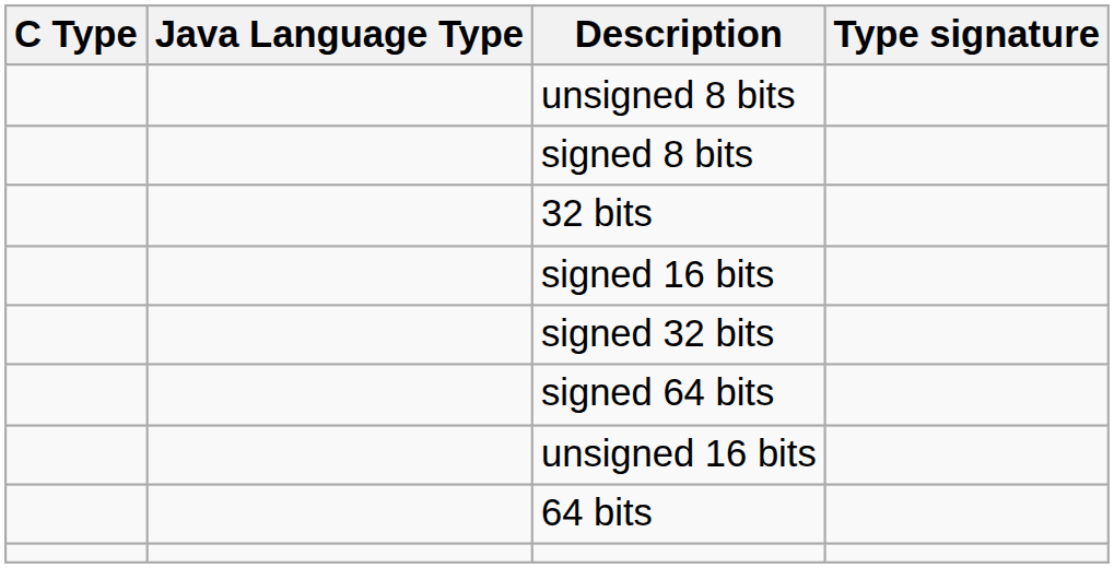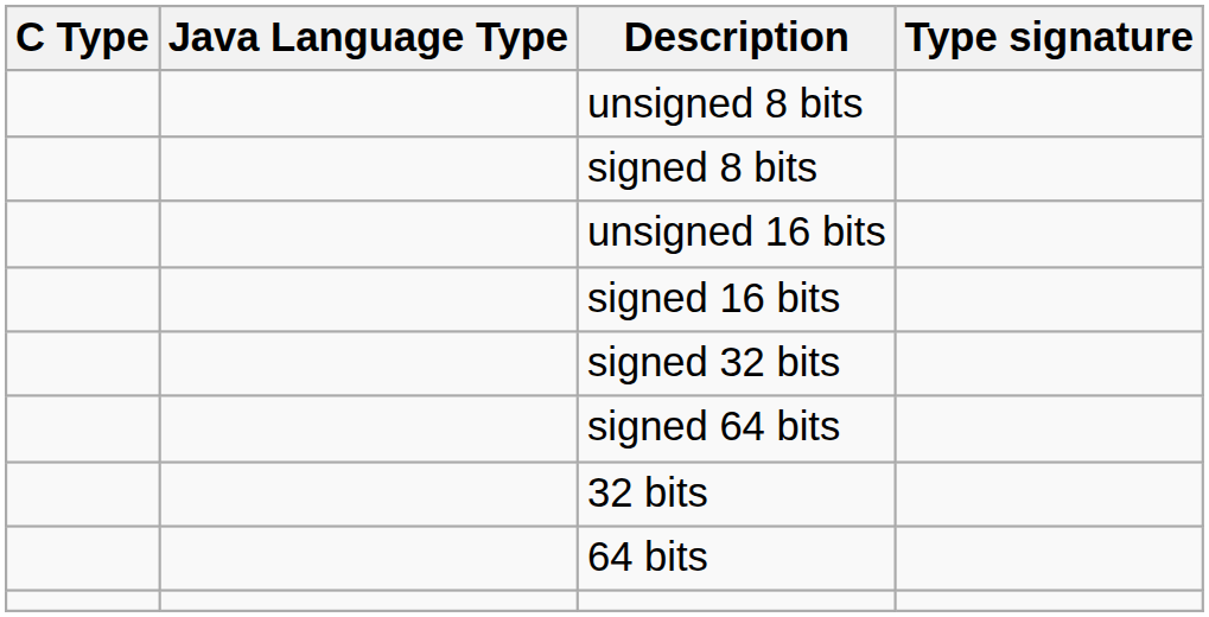 <table class="wikitable">
 <tr>
 <th>C Type</th>
 <th>Java Language Type</th>
 <th>Description</th>
 <th>Type signature</th>
 </tr>
 <tr>
 <td></td>
 <td></td>
 <td>unsigned 8 bits</td>
 <td></td>
 </tr>
 <tr>
 <td></td>
 <td></td>
 <td>signed 8 bits</td>
 <td></td>
 </tr>
 <tr>
 <td></td>
 <td></td>
-<td>32 bits</td>
+<td>unsigned 16 bits</td>
 <td></td>
 </tr>
 <tr>
 <td></td>
 <td></td>
 <td>signed 16 bits</td>
 <td></td>
 </tr>
 <tr>
 <td></td>
 <td></td>
 <td>signed 32 bits</td>
 <td></td>
 </tr>
 <tr>
 <td></td>
 <td></td>
 <td>signed 64 bits</td>
 <td></td>
 </tr>
 <tr>
 <td></td>
 <td></td>
-<td>unsigned 16 bits</td>
+<td>32 bits</td>
 <td></td>
 </tr>
 <tr>
 <td></td>
 <td></td>
 <td>64 bits</td>
 <td></td>
 </tr>
 <tr>
 <td></td>
 <td></td>
 <td></td>
 <td></td>
 </tr>
 </table>
